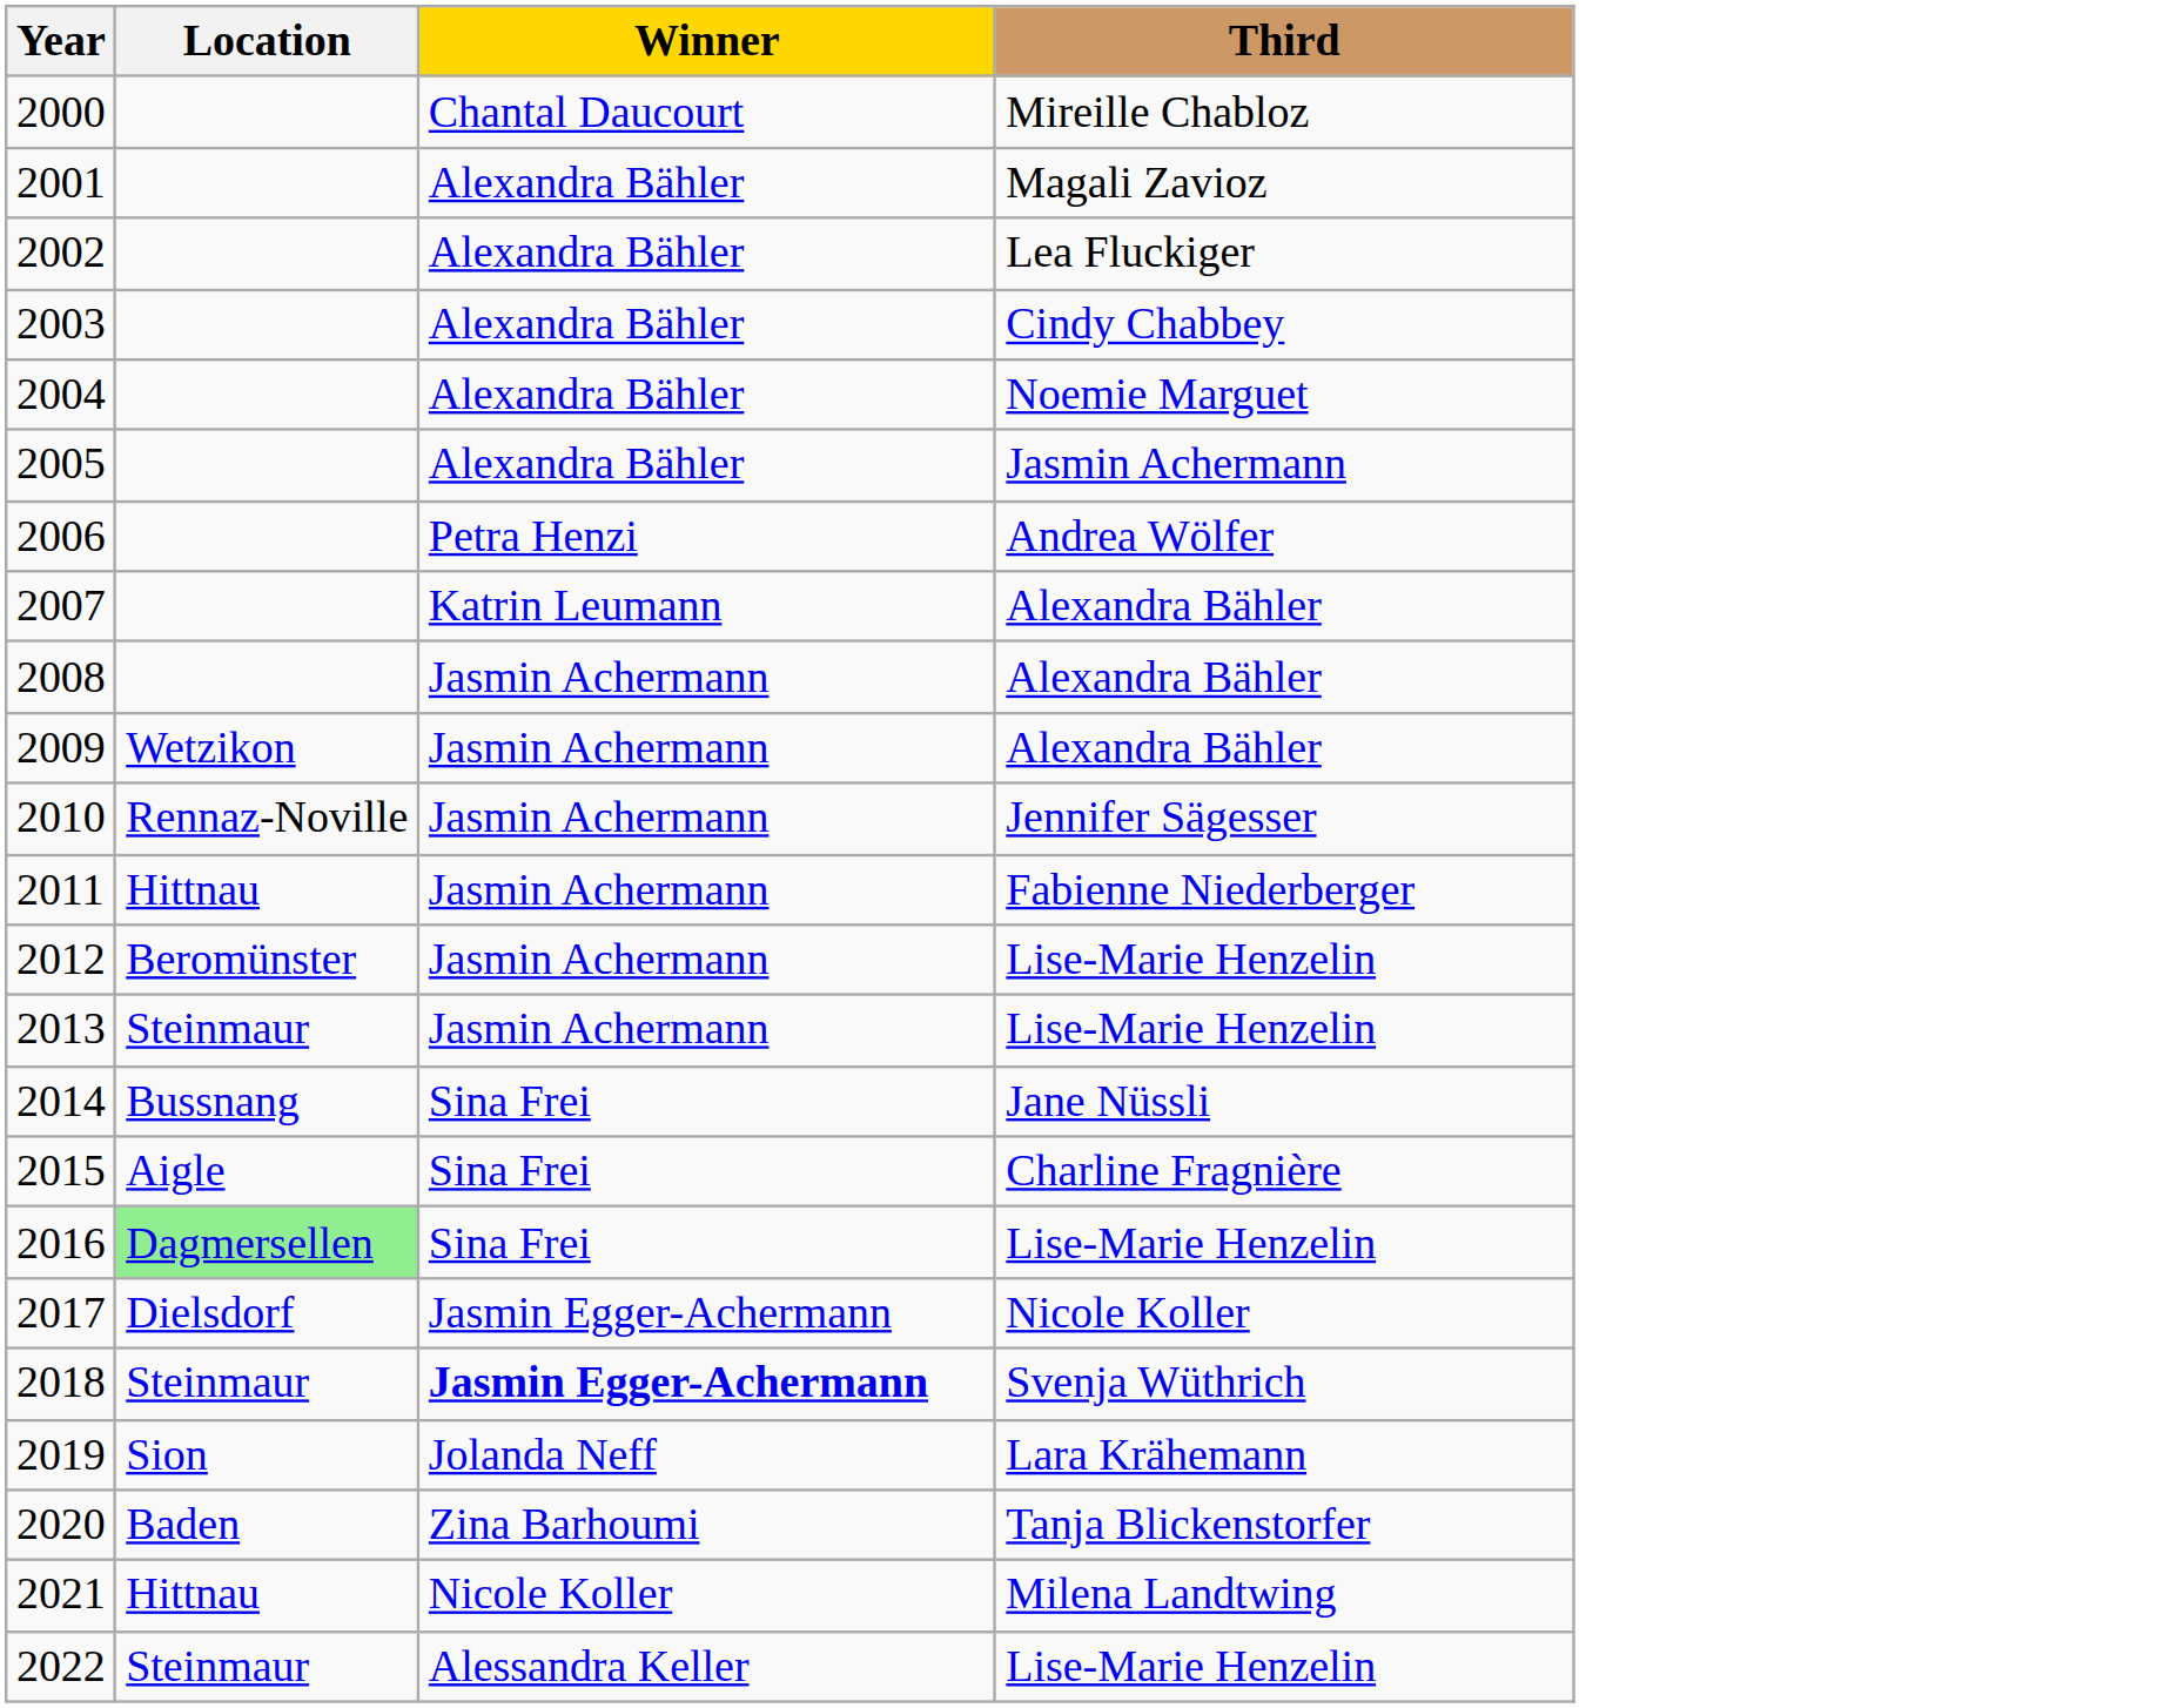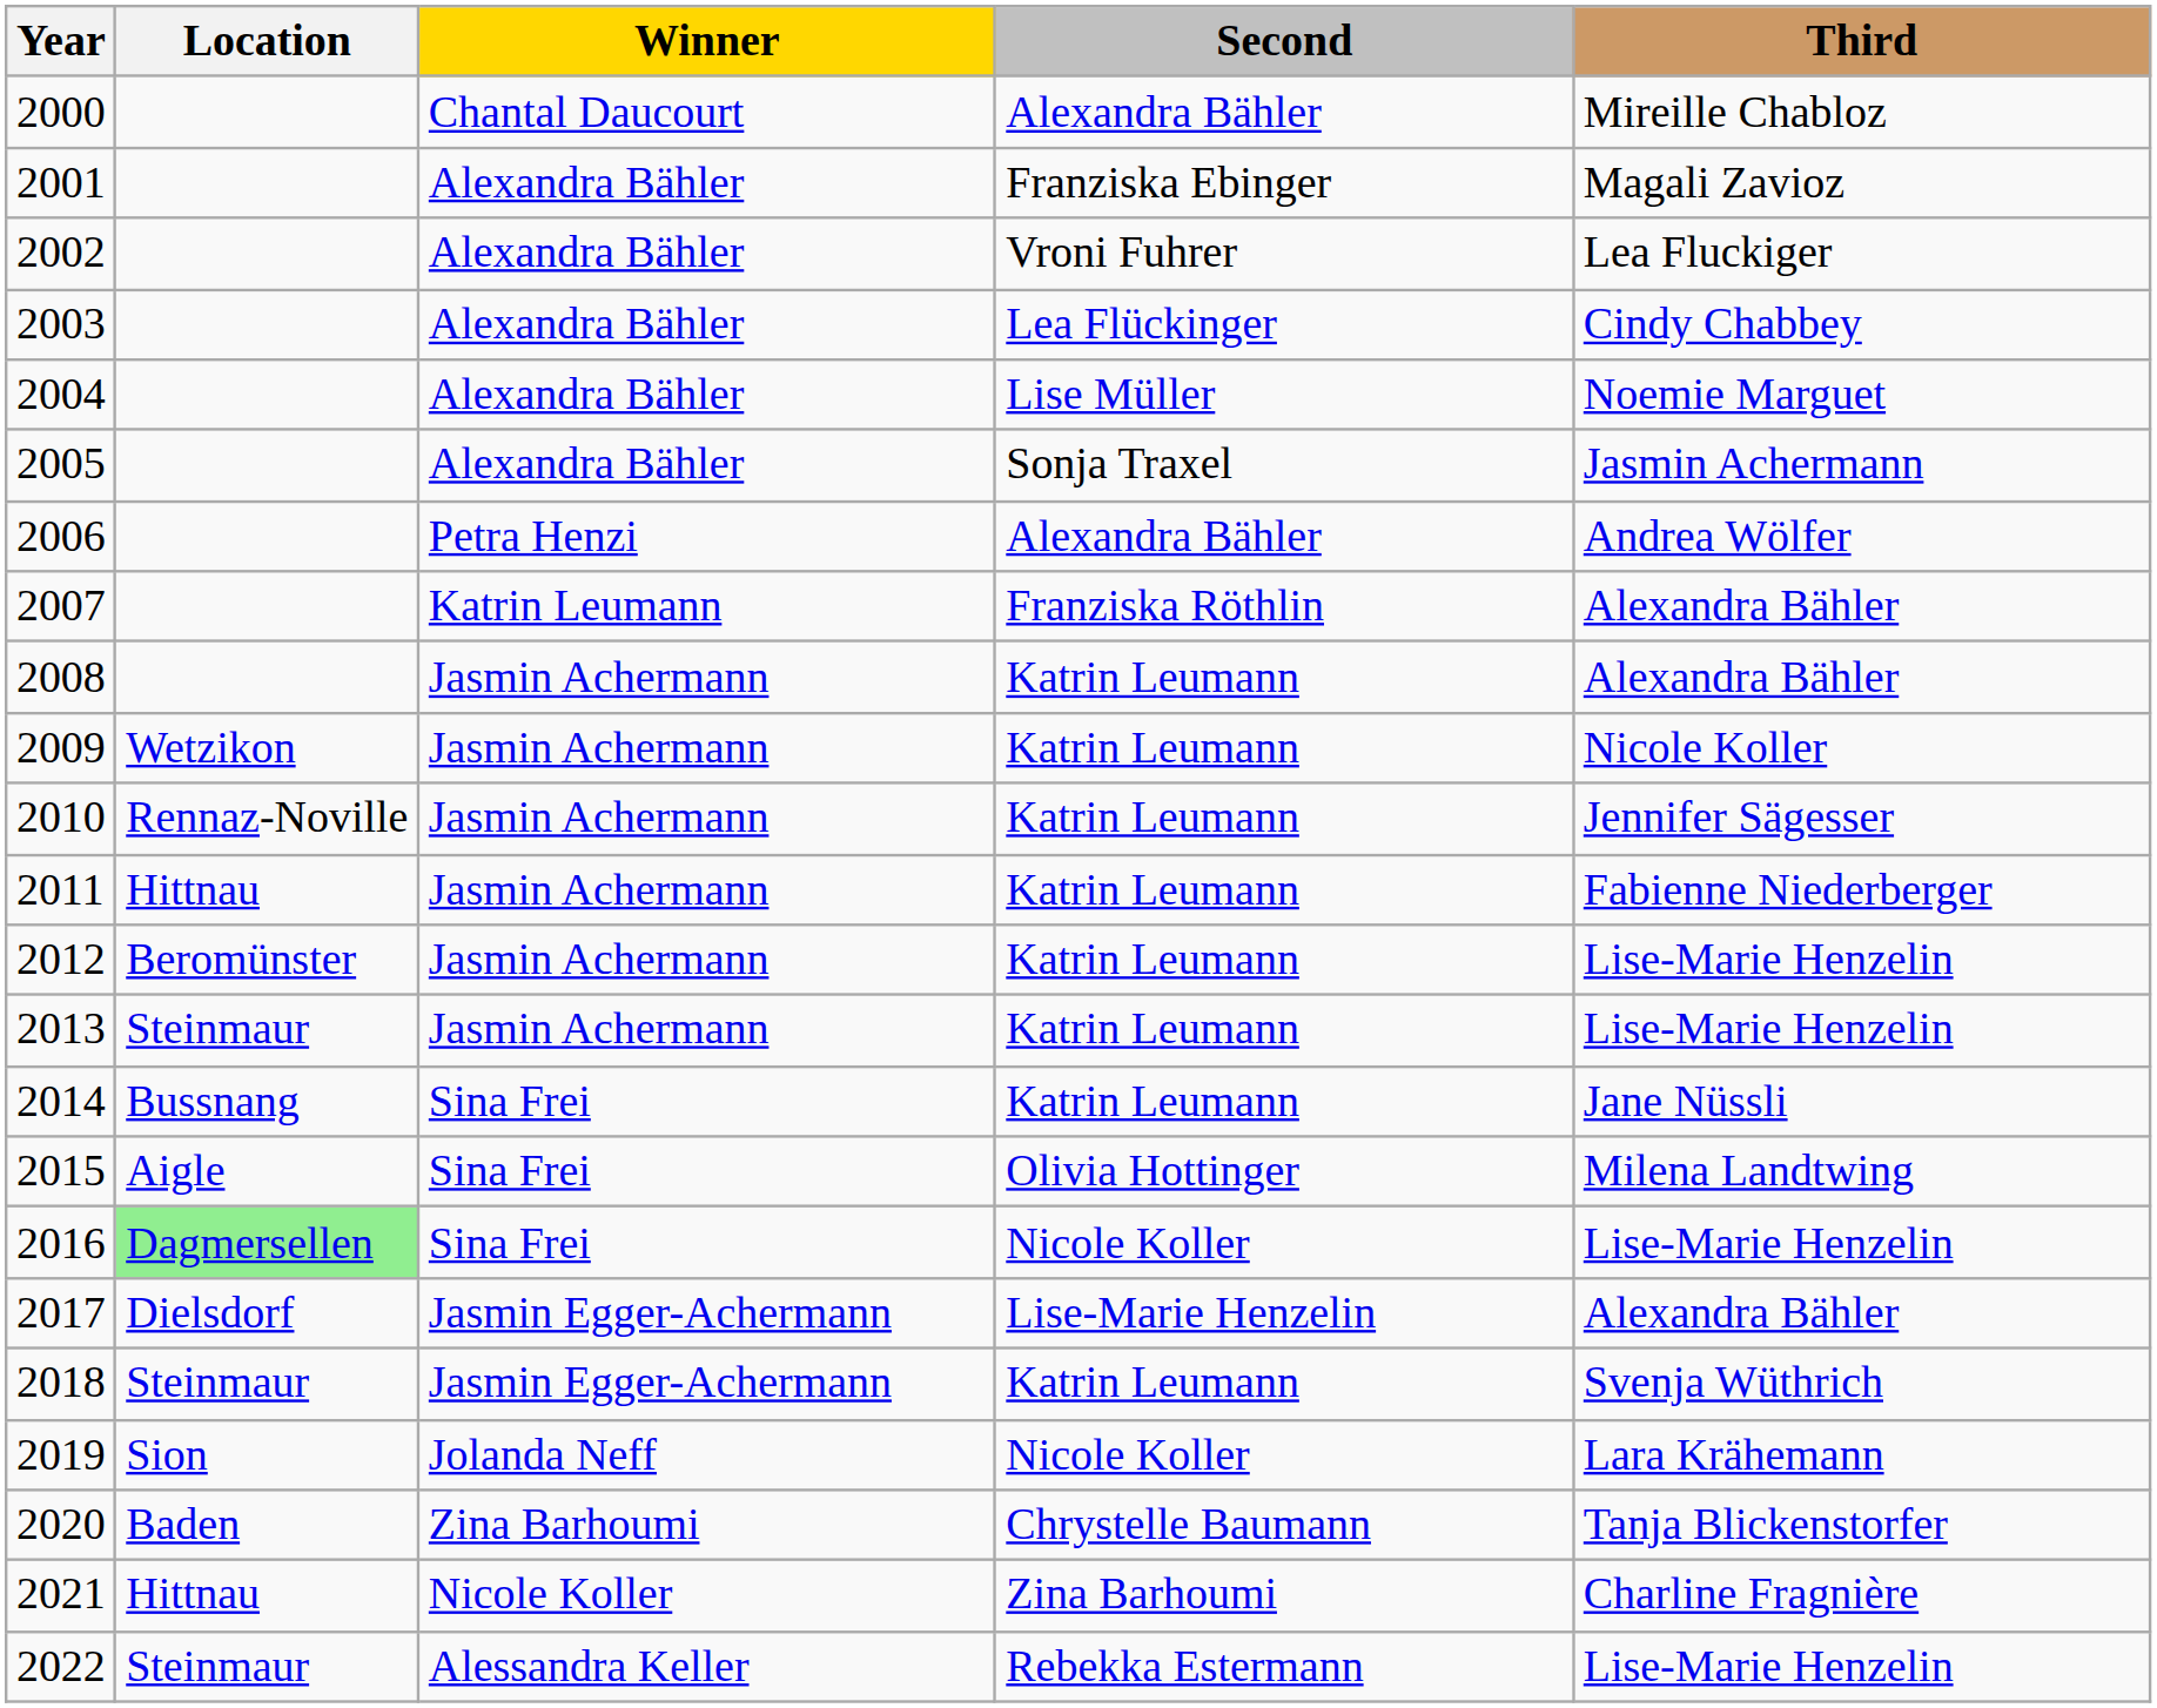 <table class="wikitable sortable">
 <tr>
 <th>Year</th>
 <th>Location</th>
 <th scope=col colspan=1 style="width:200px; background: gold;">Winner</th>
+<th scope=col colspan=1 style="width:200px; background: silver;">Second</th>
 <th scope=col colspan=1 style="width:200px; background: #cc9966;">Third</th>
 </tr>
 <tr>
 <td>2000</td>
 <td></td>
 <td><a href='#'>Chantal Daucourt</a></td>
+<td><a href='#'>Alexandra Bähler</a></td>
 <td>Mireille Chabloz</td>
 </tr>
 <tr>
 <td>2001</td>
 <td></td>
 <td><a href='#'>Alexandra Bähler</a></td>
+<td>Franziska Ebinger</td>
 <td>Magali Zavioz</td>
 </tr>
 <tr>
 <td>2002</td>
 <td></td>
 <td><a href='#'>Alexandra Bähler</a></td>
+<td>Vroni Fuhrer</td>
 <td>Lea Fluckiger</td>
 </tr>
 <tr>
 <td>2003</td>
 <td></td>
 <td><a href='#'>Alexandra Bähler</a></td>
+<td><a href='#'>Lea Flückinger</a></td>
 <td><a href='#'>Cindy Chabbey</a></td>
 </tr>
 <tr>
 <td>2004</td>
 <td></td>
 <td><a href='#'>Alexandra Bähler</a></td>
+<td><a href='#'>Lise Müller</a></td>
 <td><a href='#'>Noemie Marguet</a></td>
 </tr>
 <tr>
 <td>2005</td>
 <td></td>
 <td><a href='#'>Alexandra Bähler</a></td>
+<td>Sonja Traxel</td>
 <td><a href='#'>Jasmin Achermann</a></td>
 </tr>
 <tr>
 <td>2006</td>
 <td></td>
 <td><a href='#'>Petra Henzi</a></td>
+<td><a href='#'>Alexandra Bähler</a></td>
 <td><a href='#'>Andrea Wölfer</a></td>
 </tr>
 <tr>
 <td>2007</td>
 <td></td>
 <td><a href='#'>Katrin Leumann</a></td>
+<td><a href='#'>Franziska Röthlin</a></td>
 <td><a href='#'>Alexandra Bähler</a></td>
 </tr>
 <tr>
 <td>2008</td>
 <td></td>
 <td><a href='#'>Jasmin Achermann</a></td>
+<td><a href='#'>Katrin Leumann</a></td>
 <td><a href='#'>Alexandra Bähler</a></td>
 </tr>
 <tr>
 <td>2009</td>
 <td><a href='#'>Wetzikon</a></td>
 <td><a href='#'>Jasmin Achermann</a></td>
-<td><a href='#'>Alexandra Bähler</a></td>
+<td><a href='#'>Katrin Leumann</a></td>
+<td><a href='#'>Nicole Koller</a></td>
 </tr>
 <tr>
 <td>2010</td>
 <td><a href='#'>Rennaz</a>-Noville</td>
 <td><a href='#'>Jasmin Achermann</a></td>
+<td><a href='#'>Katrin Leumann</a></td>
 <td><a href='#'>Jennifer Sägesser</a></td>
 </tr>
 <tr>
 <td>2011</td>
 <td><a href='#'>Hittnau</a></td>
 <td><a href='#'>Jasmin Achermann</a></td>
+<td><a href='#'>Katrin Leumann</a></td>
 <td><a href='#'>Fabienne Niederberger</a></td>
 </tr>
 <tr>
 <td>2012</td>
 <td><a href='#'>Beromünster</a></td>
 <td><a href='#'>Jasmin Achermann</a></td>
+<td><a href='#'>Katrin Leumann</a></td>
 <td><a href='#'>Lise-Marie Henzelin</a></td>
 </tr>
 <tr>
 <td>2013</td>
 <td><a href='#'>Steinmaur</a></td>
 <td><a href='#'>Jasmin Achermann</a></td>
+<td><a href='#'>Katrin Leumann</a></td>
 <td><a href='#'>Lise-Marie Henzelin</a></td>
 </tr>
 <tr>
 <td>2014</td>
 <td><a href='#'>Bussnang</a></td>
 <td><a href='#'>Sina Frei</a></td>
+<td><a href='#'>Katrin Leumann</a></td>
 <td><a href='#'>Jane Nüssli</a></td>
 </tr>
 <tr>
 <td>2015</td>
 <td><a href='#'>Aigle</a></td>
 <td><a href='#'>Sina Frei</a></td>
-<td><a href='#'>Charline Fragnière</a></td>
+<td><a href='#'>Olivia Hottinger</a></td>
+<td><a href='#'>Milena Landtwing</a></td>
 </tr>
 <tr>
 <td>2016</td>
 <td style="background: lightgreen;"><a href='#'>Dagmersellen</a></td>
 <td><a href='#'>Sina Frei</a></td>
+<td><a href='#'>Nicole Koller</a></td>
 <td><a href='#'>Lise-Marie Henzelin</a></td>
 </tr>
 <tr>
 <td>2017</td>
 <td><a href='#'>Dielsdorf</a></td>
 <td><a href='#'>Jasmin Egger-Achermann</a></td>
-<td><a href='#'>Nicole Koller</a></td>
+<td><a href='#'>Lise-Marie Henzelin</a></td>
+<td><a href='#'>Alexandra Bähler</a></td>
 </tr>
 <tr>
 <td>2018</td>
 <td><a href='#'>Steinmaur</a></td>
-<td><strong><a href='#'>Jasmin Egger-Achermann</a></strong></td>
+<td><a href='#'>Jasmin Egger-Achermann</a></td>
+<td><a href='#'>Katrin Leumann</a></td>
 <td><a href='#'>Svenja Wüthrich</a></td>
 </tr>
 <tr>
 <td>2019</td>
 <td><a href='#'>Sion</a></td>
 <td><a href='#'>Jolanda Neff</a></td>
+<td><a href='#'>Nicole Koller</a></td>
 <td><a href='#'>Lara Krähemann</a></td>
 </tr>
 <tr>
 <td>2020</td>
 <td><a href='#'>Baden</a></td>
 <td><a href='#'>Zina Barhoumi</a></td>
+<td><a href='#'>Chrystelle Baumann</a></td>
 <td><a href='#'>Tanja Blickenstorfer</a></td>
 </tr>
 <tr>
 <td>2021</td>
 <td><a href='#'>Hittnau</a></td>
 <td><a href='#'>Nicole Koller</a></td>
-<td><a href='#'>Milena Landtwing</a></td>
+<td><a href='#'>Zina Barhoumi</a></td>
+<td><a href='#'>Charline Fragnière</a></td>
 </tr>
 <tr>
 <td>2022</td>
 <td><a href='#'>Steinmaur</a></td>
 <td><a href='#'>Alessandra Keller</a></td>
+<td><a href='#'>Rebekka Estermann</a></td>
 <td><a href='#'>Lise-Marie Henzelin</a></td>
 </tr>
 </table>
